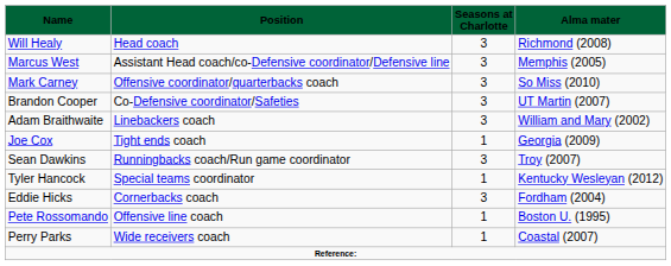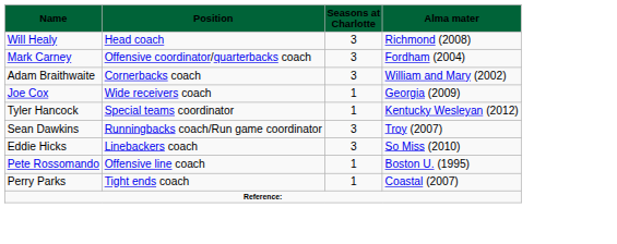 <table class="wikitable">
 <tr style="background:#006338; text-align:center;font-size:90%;">
 <td><span><strong>Name</strong></span></td>
 <td><span><strong>Position</strong></span></td>
 <td><span><strong>Seasons at<br>Charlotte</strong></span></td>
 <td><span><strong>Alma mater</strong></span></td>
 </tr>
 <tr>
 <td><a href='#'>Will Healy</a></td>
 <td><a href='#'>Head coach</a></td>
 <td align=center>3</td>
 <td><a href='#'>Richmond</a> (2008)</td>
 </tr>
 <tr>
-<td><a href='#'>Marcus West</a></td>
-<td>Assistant Head coach/co-<a href='#'>Defensive coordinator</a>/<a href='#'>Defensive line</a></td>
-<td align=center>3</td>
-<td><a href='#'>Memphis</a> (2005)</td>
-</tr>
-<tr>
 <td><a href='#'>Mark Carney</a></td>
 <td><a href='#'>Offensive coordinator</a>/<a href='#'>quarterbacks</a> coach</td>
 <td align=center>3</td>
-<td><a href='#'>So Miss</a> (2010)</td>
-</tr>
-<tr>
-<td>Brandon Cooper</td>
-<td>Co-<a href='#'>Defensive coordinator</a>/<a href='#'>Safeties</a></td>
-<td align=center>3</td>
-<td><a href='#'>UT Martin</a> (2007)</td>
+<td><a href='#'>Fordham</a> (2004)</td>
 </tr>
 <tr>
 <td>Adam Braithwaite</td>
-<td><a href='#'>Linebackers</a> coach</td>
+<td><a href='#'>Cornerbacks</a> coach</td>
 <td align=center>3</td>
 <td><a href='#'>William and Mary</a> (2002)</td>
 </tr>
 <tr>
 <td><a href='#'>Joe Cox</a></td>
-<td><a href='#'>Tight ends</a> coach</td>
+<td><a href='#'>Wide receivers</a> coach</td>
 <td align=center>1</td>
 <td><a href='#'>Georgia</a> (2009)</td>
+</tr>
+<tr>
+<td>Tyler Hancock</td>
+<td><a href='#'>Special teams</a> coordinator</td>
+<td align=center>1</td>
+<td><a href='#'>Kentucky Wesleyan</a> (2012)</td>
 </tr>
 <tr>
 <td>Sean Dawkins</td>
 <td><a href='#'>Runningbacks</a> coach/Run game coordinator</td>
 <td align=center>3</td>
 <td><a href='#'>Troy</a> (2007)</td>
 </tr>
 <tr>
-<td>Tyler Hancock</td>
-<td><a href='#'>Special teams</a> coordinator</td>
-<td align=center>1</td>
-<td><a href='#'>Kentucky Wesleyan</a> (2012)</td>
-</tr>
-<tr>
 <td>Eddie Hicks</td>
-<td><a href='#'>Cornerbacks</a> coach</td>
+<td><a href='#'>Linebackers</a> coach</td>
 <td align=center>3</td>
-<td><a href='#'>Fordham</a> (2004)</td>
+<td><a href='#'>So Miss</a> (2010)</td>
 </tr>
 <tr>
 <td><a href='#'>Pete Rossomando</a></td>
 <td><a href='#'>Offensive line</a> coach</td>
 <td align=center>1</td>
 <td><a href='#'>Boston U.</a> (1995)</td>
 </tr>
 <tr>
 <td>Perry Parks</td>
-<td><a href='#'>Wide receivers</a> coach</td>
+<td><a href='#'>Tight ends</a> coach</td>
 <td align=center>1</td>
 <td><a href='#'>Coastal</a> (2007)</td>
 </tr>
 <tr>
 <td colspan="4" style="font-size: 8pt" align="center"><strong>Reference:</strong></td>
 </tr>
 </table>
